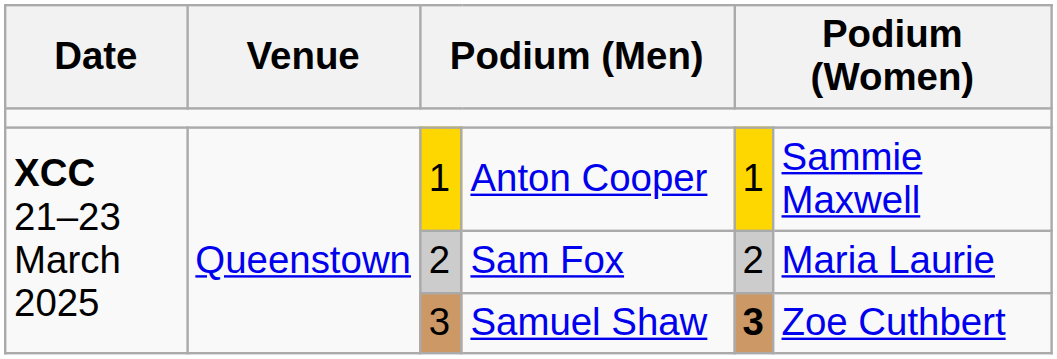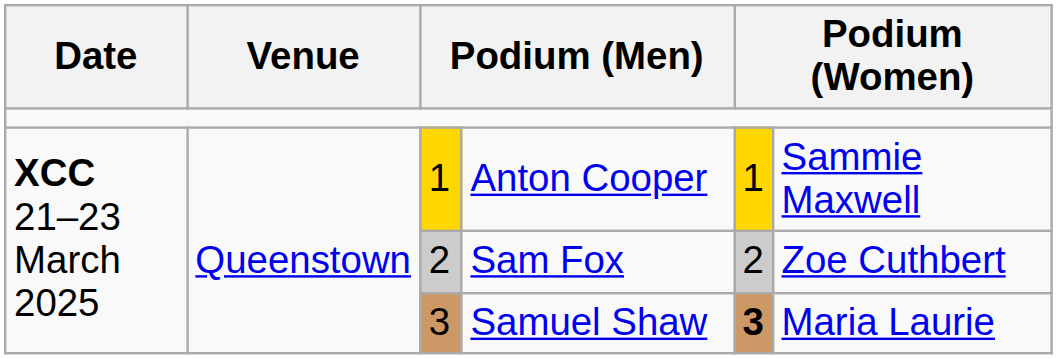 <table class="wikitable" width=70%>
 <tr>
 <th>Date</th>
 <th width=20%>Venue</th>
 <th colspan=2 width=30%>Podium (Men)</th>
 <th colspan=2 width=30%>Podium (Women)</th>
 </tr>
 <tr>
 <td colspan=6></td>
 </tr>
 <tr>
 <td rowspan=3><strong>XCC</strong> <br> 21–23 March 2025</td>
 <td rowspan=3><br><a href='#'>Queenstown</a></td>
 <td bgcolor=FFD700>1</td>
 <td> <a href='#'>Anton Cooper</a></td>
 <td bgcolor=FFD700>1</td>
 <td> <a href='#'>Sammie Maxwell</a></td>
 </tr>
 <tr>
 <td bgcolor=CCCCCC>2</td>
 <td> <a href='#'>Sam Fox</a></td>
 <td bgcolor=CCCCCC>2</td>
-<td> <a href='#'>Maria Laurie</a></td>
+<td> <a href='#'>Zoe Cuthbert</a></td>
 </tr>
 <tr>
 <td bgcolor=CC9966>3</td>
 <td> <a href='#'>Samuel Shaw</a></td>
 <td bgcolor=CC9966><strong>3</strong></td>
-<td> <a href='#'>Zoe Cuthbert</a></td>
+<td> <a href='#'>Maria Laurie</a></td>
 </tr>
 </table>
